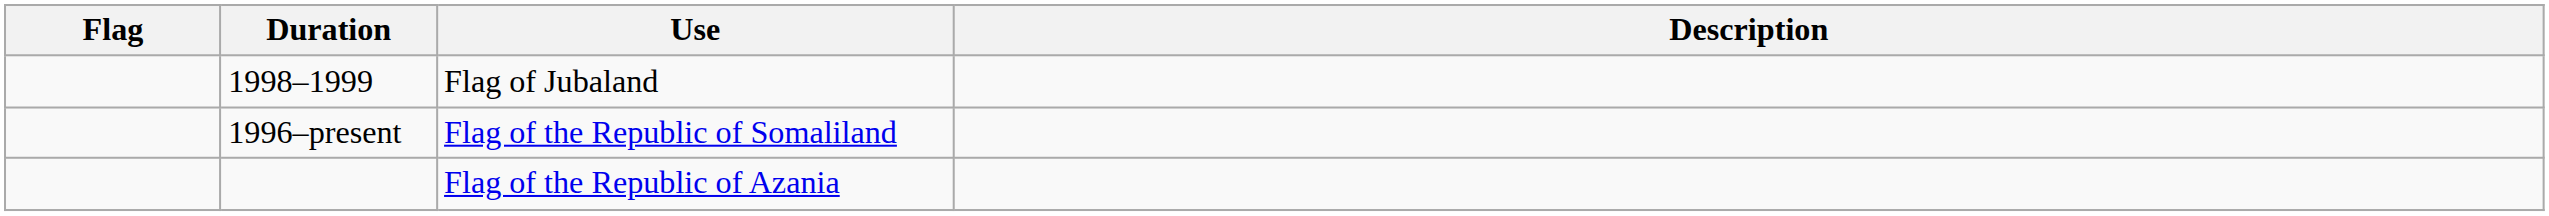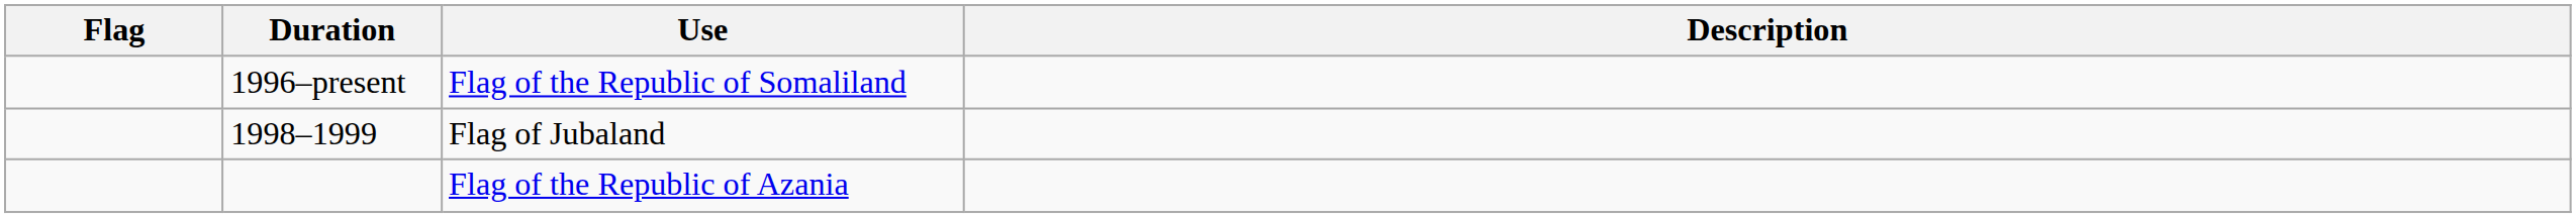 <table class="wikitable" width="100%">
 <tr>
 <th style="width:100px;">Flag</th>
 <th style="width:100px;">Duration</th>
 <th style="width:250px;">Use</th>
 <th style="min-width:250px">Description</th>
 </tr>
 <tr>
 <td></td>
-<td>1998–1999</td>
-<td>Flag of Jubaland</td>
+<td>1996–present</td>
+<td><a href='#'>Flag of the Republic of Somaliland</a></td>
 <td></td>
 </tr>
 <tr>
 <td></td>
-<td>1996–present</td>
-<td><a href='#'>Flag of the Republic of Somaliland</a></td>
+<td>1998–1999</td>
+<td>Flag of Jubaland</td>
 <td></td>
 </tr>
 <tr>
 <td></td>
 <td></td>
 <td><a href='#'>Flag of the Republic of Azania</a></td>
 <td></td>
 </tr>
 </table>
